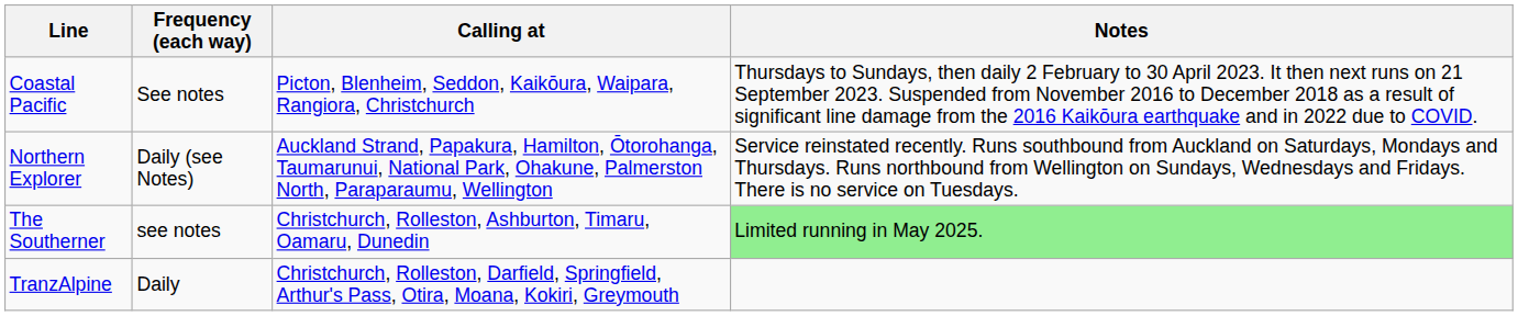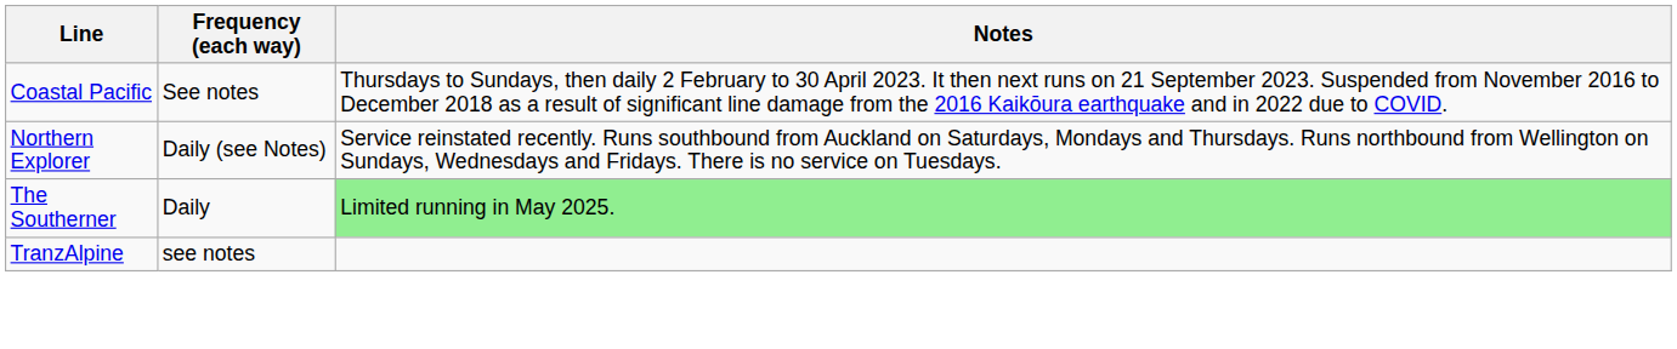 <table class="wikitable">
 <tr>
 <th>Line</th>
 <th>Frequency (each way)</th>
-<th>Calling at</th>
 <th>Notes</th>
 </tr>
 <tr>
 <td><a href='#'>Coastal Pacific</a></td>
 <td>See notes</td>
-<td><a href='#'>Picton</a>, <a href='#'>Blenheim</a>, <a href='#'>Seddon</a>, <a href='#'>Kaikōura</a>, <a href='#'>Waipara</a>, <a href='#'>Rangiora</a>, <a href='#'>Christchurch</a></td>
 <td>Thursdays to Sundays, then daily 2 February to 30 April 2023. It then next runs on 21 September 2023. Suspended from November 2016 to December 2018 as a result of significant line damage from the <a href='#'>2016 Kaikōura earthquake</a> and in 2022 due to <a href='#'>COVID</a>.</td>
 </tr>
 <tr>
 <td><a href='#'>Northern Explorer</a></td>
 <td>Daily (see Notes)</td>
-<td><a href='#'>Auckland Strand</a>, <a href='#'>Papakura</a>, <a href='#'>Hamilton</a>, <a href='#'>Ōtorohanga</a>, <a href='#'>Taumarunui</a>, <a href='#'>National Park</a>, <a href='#'>Ohakune</a>, <a href='#'>Palmerston North</a>, <a href='#'>Paraparaumu</a>, <a href='#'>Wellington</a></td>
 <td>Service reinstated recently. Runs southbound from Auckland on Saturdays, Mondays and Thursdays. Runs northbound from Wellington on Sundays, Wednesdays and Fridays. There is no service on Tuesdays.</td>
 </tr>
 <tr>
 <td><a href='#'>The Southerner</a></td>
-<td>see notes</td>
-<td><a href='#'>Christchurch</a>, <a href='#'>Rolleston</a>, <a href='#'>Ashburton</a>, <a href='#'>Timaru</a>, <a href='#'>Oamaru</a>, <a href='#'>Dunedin</a></td>
+<td>Daily</td>
 <td style="background: lightgreen;">Limited running in May 2025.</td>
 </tr>
 <tr>
 <td><a href='#'>TranzAlpine</a></td>
-<td>Daily</td>
-<td><a href='#'>Christchurch</a>, <a href='#'>Rolleston</a>, <a href='#'>Darfield</a>, <a href='#'>Springfield</a>, <a href='#'>Arthur's Pass</a>, <a href='#'>Otira</a>, <a href='#'>Moana</a>, <a href='#'>Kokiri</a>, <a href='#'>Greymouth</a></td>
+<td>see notes</td>
 <td></td>
 </tr>
 </table>
